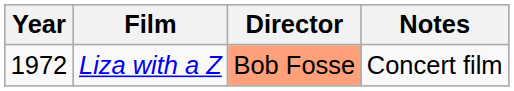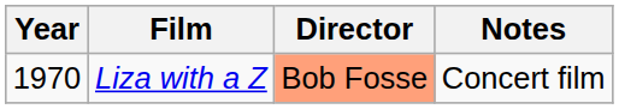 <table class="wikitable">
 <tr>
 <th>Year</th>
 <th>Film</th>
 <th>Director</th>
 <th>Notes</th>
 </tr>
 <tr>
-<td>1972</td>
+<td>1970</td>
 <td><em><a href='#'>Liza with a Z</a></em></td>
 <td style="background: lightsalmon;">Bob Fosse</td>
 <td>Concert film</td>
 </tr>
 </table>
